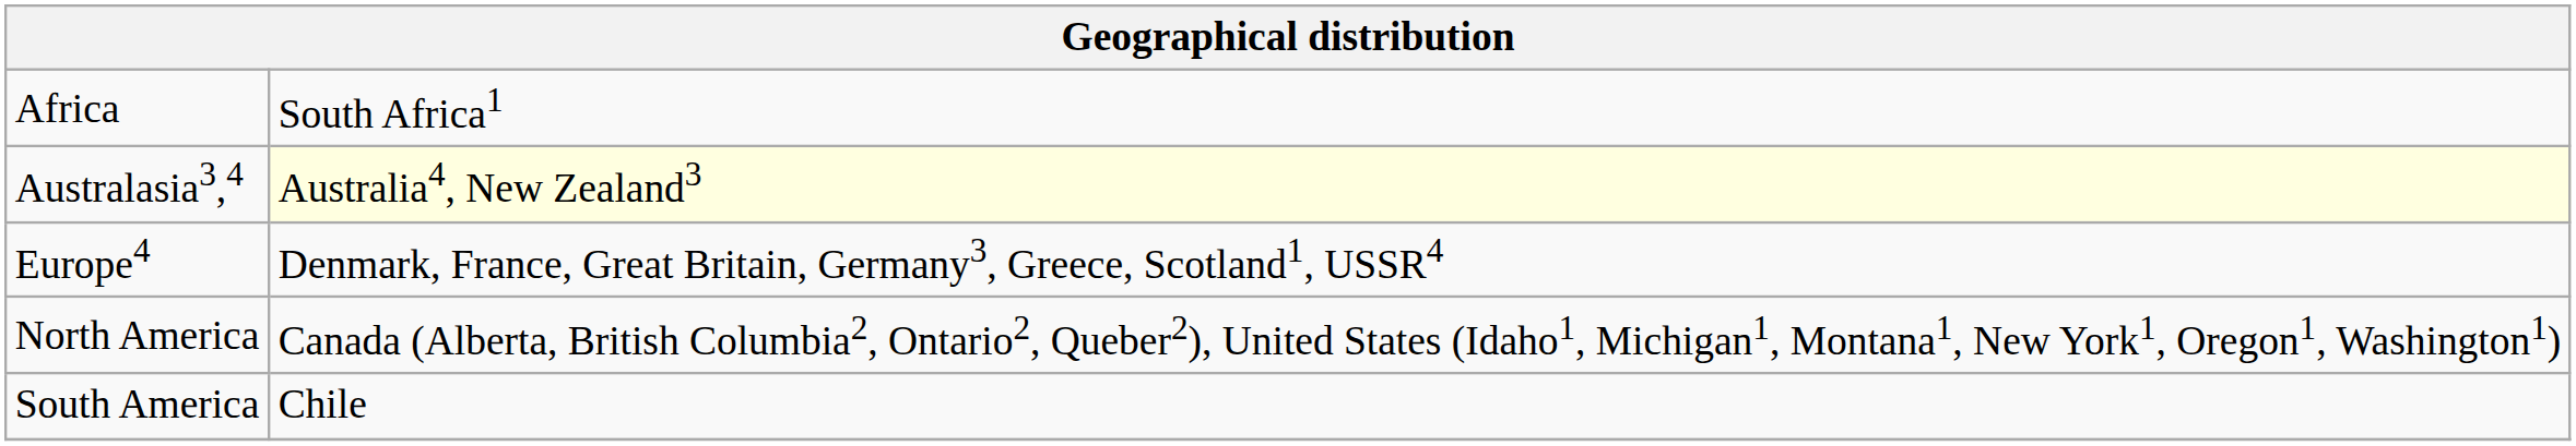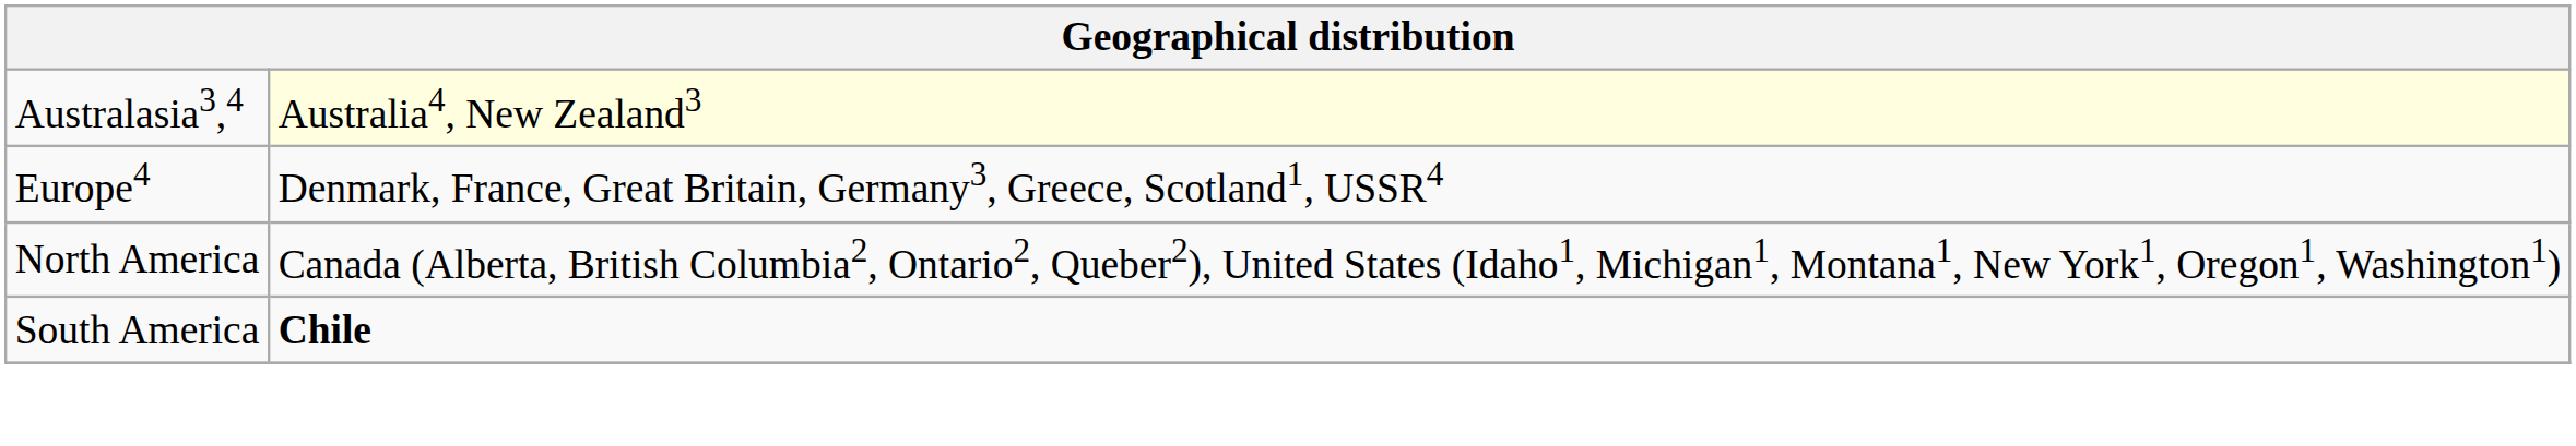 <table class="wikitable" style="clear">
 <tr>
 <th colspan=2><strong>Geographical distribution</strong><br></th>
-</tr>
-<tr>
-<td>Africa</td>
-<td>South Africa<sup>1</sup></td>
 </tr>
 <tr>
 <td>Australasia<sup>3</sup>,<sup>4</sup></td>
 <td style="background: lightyellow;">Australia<sup>4</sup>, New Zealand<sup>3</sup></td>
 </tr>
 <tr>
 <td>Europe<sup>4</sup></td>
 <td>Denmark, France, Great Britain, Germany<sup>3</sup>, Greece, Scotland<sup>1</sup>, USSR<sup>4</sup></td>
 </tr>
 <tr>
 <td>North America</td>
 <td>Canada (Alberta, British Columbia<sup>2</sup>, Ontario<sup>2</sup>, Queber<sup>2</sup>), United States (Idaho<sup>1</sup>, Michigan<sup>1</sup>, Montana<sup>1</sup>, New York<sup>1</sup>, Oregon<sup>1</sup>, Washington<sup>1</sup>)</td>
 </tr>
 <tr>
 <td>South America</td>
-<td>Chile</td>
+<td><strong>Chile</strong></td>
 </tr>
 <tr>
 </tr>
 </table>
